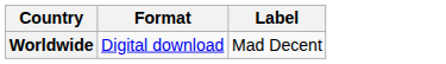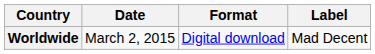 <table class="wikitable plainrowheaders">
 <tr>
 <th scope="col">Country</th>
+<th scope="col">Date</th>
 <th scope="col">Format</th>
 <th scope="col">Label</th>
 </tr>
 <tr>
 <th scope="row">Worldwide</th>
+<td>March 2, 2015</td>
 <td><a href='#'>Digital download</a></td>
 <td>Mad Decent</td>
 </tr>
 </table>
